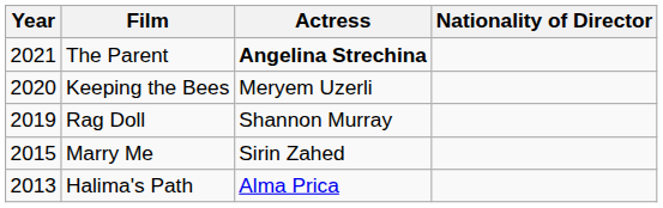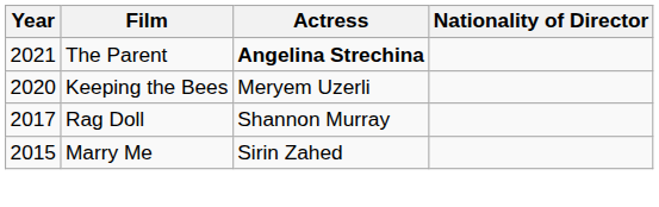 <table class="wikitable">
 <tr>
 <th>Year</th>
 <th>Film</th>
 <th>Actress</th>
 <th>Nationality of Director</th>
 </tr>
 <tr>
 <td>2021</td>
 <td>The Parent</td>
 <td><strong>Angelina Strechina</strong></td>
 <td></td>
 </tr>
 <tr>
 <td>2020</td>
 <td>Keeping the Bees</td>
 <td>Meryem Uzerli</td>
 <td></td>
 </tr>
 <tr>
-<td>2019</td>
+<td>2017</td>
 <td>Rag Doll</td>
 <td>Shannon Murray</td>
 <td></td>
 </tr>
 <tr>
 <td>2015</td>
 <td>Marry Me</td>
 <td>Sirin Zahed</td>
 <td></td>
 </tr>
-<tr>
-<td>2013</td>
-<td>Halima's Path</td>
-<td><a href='#'>Alma Prica</a></td>
-<td></td>
-</tr>
 </table>
